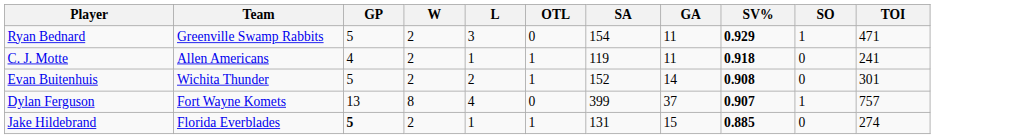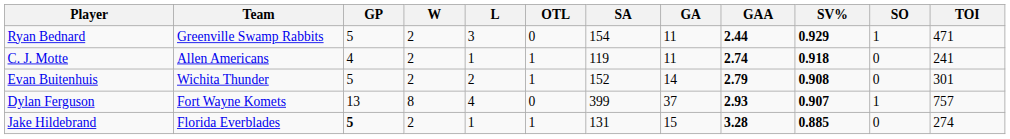 <table class="wikitable sortable">
 <tr>
 <th style="width:12em">Player</th>
 <th style="width:12em">Team</th>
 <th style="width:4em">GP</th>
 <th style="width:4em">W</th>
 <th style="width:4em">L</th>
 <th style="width:4em">OTL</th>
 <th style="width:5em">SA</th>
 <th style="width:4em">GA</th>
+<th style="width:5em">GAA</th>
 <th style="width:5em">SV%</th>
 <th style="width:4em">SO</th>
 <th style="width:5em">TOI</th>
 </tr>
 <tr>
 <td><a href='#'>Ryan Bednard</a></td>
 <td><a href='#'>Greenville Swamp Rabbits</a></td>
 <td>5</td>
 <td>2</td>
 <td>3</td>
 <td>0</td>
 <td>154</td>
 <td>11</td>
+<td><strong>2.44</strong></td>
 <td><strong>0.929</strong></td>
 <td>1</td>
 <td>471</td>
 </tr>
 <tr>
 <td><a href='#'>C. J. Motte</a></td>
 <td><a href='#'>Allen Americans</a></td>
 <td>4</td>
 <td>2</td>
 <td>1</td>
 <td>1</td>
 <td>119</td>
 <td>11</td>
+<td><strong>2.74</strong></td>
 <td><strong>0.918</strong></td>
 <td>0</td>
 <td>241</td>
 </tr>
 <tr>
 <td><a href='#'>Evan Buitenhuis</a></td>
 <td><a href='#'>Wichita Thunder</a></td>
 <td>5</td>
 <td>2</td>
 <td>2</td>
 <td>1</td>
 <td>152</td>
 <td>14</td>
+<td><strong>2.79</strong></td>
 <td><strong>0.908</strong></td>
 <td>0</td>
 <td>301</td>
 </tr>
 <tr>
 <td><a href='#'>Dylan Ferguson</a></td>
 <td><a href='#'>Fort Wayne Komets</a></td>
 <td>13</td>
 <td>8</td>
 <td>4</td>
 <td>0</td>
 <td>399</td>
 <td>37</td>
+<td><strong>2.93</strong></td>
 <td><strong>0.907</strong></td>
 <td>1</td>
 <td>757</td>
 </tr>
 <tr>
 <td><a href='#'>Jake Hildebrand</a></td>
 <td><a href='#'>Florida Everblades</a></td>
 <td><strong>5</strong></td>
 <td>2</td>
 <td>1</td>
 <td>1</td>
 <td>131</td>
 <td>15</td>
+<td><strong>3.28</strong></td>
 <td><strong>0.885</strong></td>
 <td>0</td>
 <td>274</td>
 </tr>
 </table>
